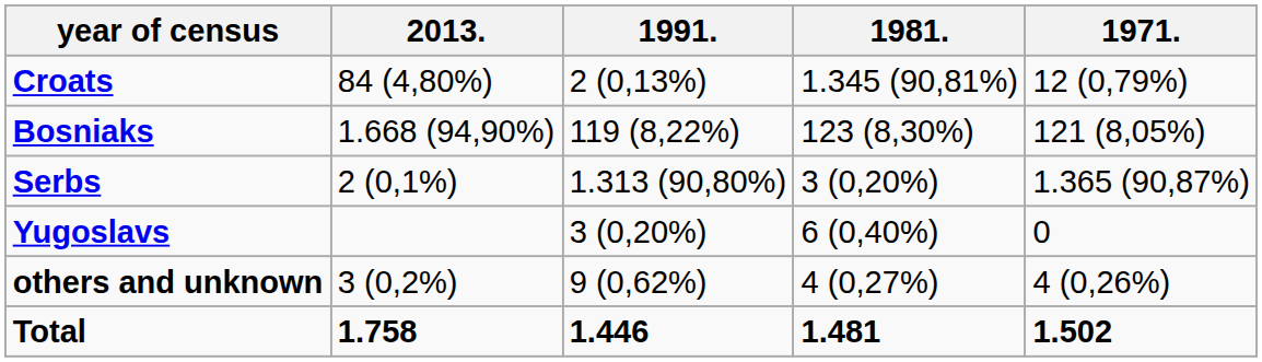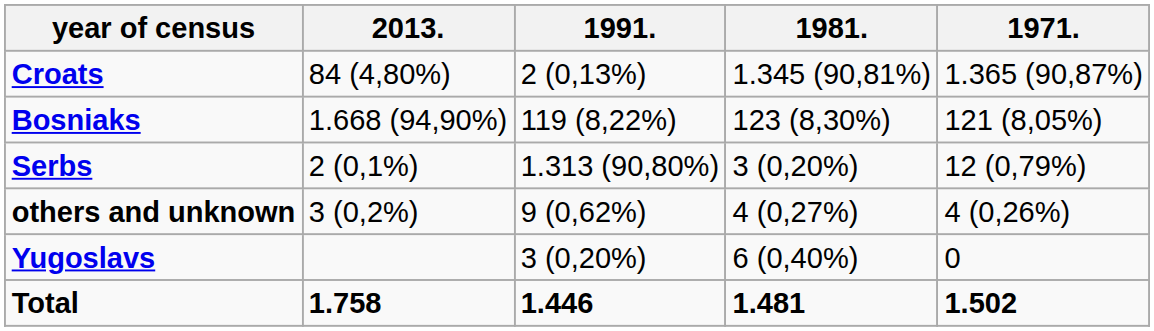 <table class="wikitable" style="font-size:95%;">
 <tr>
 <th>year of census</th>
 <th>2013.</th>
 <th>1991.</th>
 <th>1981.</th>
 <th>1971.</th>
 </tr>
 <tr>
 <td><strong><a href='#'>Croats</a></strong></td>
 <td>84 (4,80%)</td>
 <td>2 (0,13%)</td>
 <td>1.345 (90,81%)</td>
-<td>12 (0,79%)</td>
+<td>1.365 (90,87%)</td>
 </tr>
 <tr>
 <td><strong><a href='#'>Bosniaks</a></strong></td>
 <td>1.668 (94,90%)</td>
 <td>119 (8,22%)</td>
 <td>123 (8,30%)</td>
 <td>121 (8,05%)</td>
 </tr>
 <tr>
 <td><strong><a href='#'>Serbs</a></strong></td>
 <td>2 (0,1%)</td>
 <td>1.313 (90,80%)</td>
 <td>3 (0,20%)</td>
-<td>1.365 (90,87%)</td>
+<td>12 (0,79%)</td>
+</tr>
+<tr>
+<td><strong>others and unknown</strong></td>
+<td>3 (0,2%)</td>
+<td>9 (0,62%)</td>
+<td>4 (0,27%)</td>
+<td>4 (0,26%)</td>
 </tr>
 <tr>
 <td><strong><a href='#'>Yugoslavs</a></strong></td>
 <td></td>
 <td>3 (0,20%)</td>
 <td>6 (0,40%)</td>
 <td>0</td>
 </tr>
 <tr>
-<td><strong>others and unknown</strong></td>
-<td>3 (0,2%)</td>
-<td>9 (0,62%)</td>
-<td>4 (0,27%)</td>
-<td>4 (0,26%)</td>
-</tr>
-<tr>
 <td><strong>Total</strong></td>
 <td><strong>1.758</strong></td>
 <td><strong>1.446</strong></td>
 <td><strong>1.481</strong></td>
 <td><strong>1.502</strong></td>
 </tr>
 </table>
